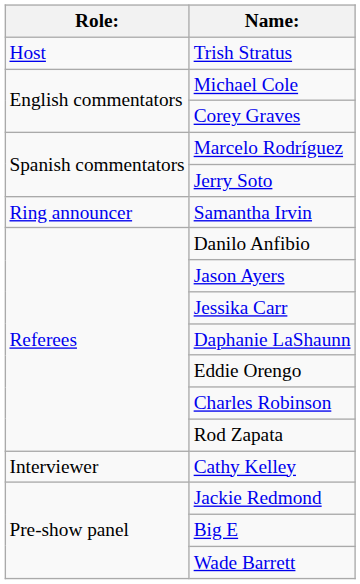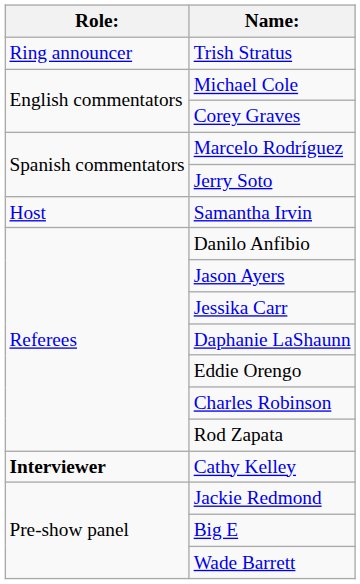 <table class=wikitable style="font-size:90%; margin: 0.5em 0 0.5em 1em; float: right; clear: right;">
 <tr>
 <th>Role:</th>
 <th>Name:</th>
 </tr>
 <tr>
-<td rowspan=1><a href='#'>Host</a></td>
+<td rowspan="1"><a href='#'>Ring announcer</a></td>
 <td><a href='#'>Trish Stratus</a></td>
 </tr>
 <tr>
 <td rowspan=2>English commentators</td>
 <td><a href='#'>Michael Cole</a></td>
 </tr>
 <tr>
 <td><a href='#'>Corey Graves</a></td>
 </tr>
 <tr>
 <td rowspan=2>Spanish commentators</td>
 <td><a href='#'>Marcelo Rodríguez</a></td>
 </tr>
 <tr>
 <td><a href='#'>Jerry Soto</a></td>
 </tr>
 <tr>
-<td rowspan="1"><a href='#'>Ring announcer</a></td>
+<td rowspan=1><a href='#'>Host</a></td>
 <td><a href='#'>Samantha Irvin</a></td>
 </tr>
 <tr>
 <td rowspan=7><a href='#'>Referees</a></td>
 <td>Danilo Anfibio</td>
 </tr>
 <tr>
 <td><a href='#'>Jason Ayers</a></td>
 </tr>
 <tr>
 <td><a href='#'>Jessika Carr</a></td>
 </tr>
 <tr>
 <td><a href='#'>Daphanie LaShaunn</a></td>
 </tr>
 <tr>
 <td>Eddie Orengo</td>
 </tr>
 <tr>
 <td><a href='#'>Charles Robinson</a></td>
 </tr>
 <tr>
 <td>Rod Zapata</td>
 </tr>
 <tr>
-<td rowspan=1>Interviewer</td>
+<td rowspan=1><strong>Interviewer</strong></td>
 <td><a href='#'>Cathy Kelley</a></td>
 </tr>
 <tr>
 <td rowspan=3>Pre-show panel</td>
 <td><a href='#'>Jackie Redmond</a></td>
 </tr>
 <tr>
 <td><a href='#'>Big E</a></td>
 </tr>
 <tr>
 <td><a href='#'>Wade Barrett</a></td>
 </tr>
 </table>
